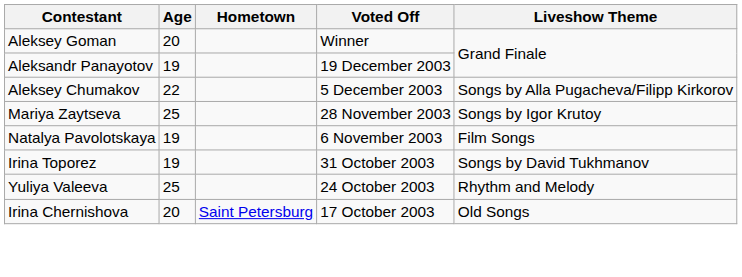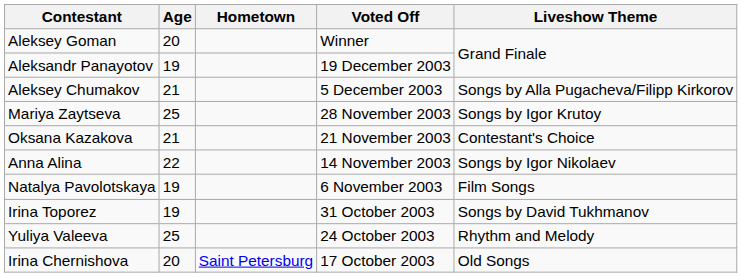 <table class="wikitable" style="font-size:95%;">
 <tr>
 <th>Contestant</th>
 <th>Age</th>
 <th>Hometown</th>
 <th>Voted Off</th>
 <th>Liveshow Theme</th>
 </tr>
 <tr>
 <td>Aleksey Goman</td>
 <td>20</td>
 <td></td>
 <td>Winner</td>
 <td rowspan="2">Grand Finale</td>
 </tr>
 <tr>
 <td>Aleksandr Panayotov</td>
 <td>19</td>
 <td></td>
 <td>19 December 2003</td>
 </tr>
 <tr>
 <td>Aleksey Chumakov</td>
-<td>22</td>
+<td>21</td>
 <td></td>
 <td>5 December 2003</td>
 <td>Songs by Alla Pugacheva/Filipp Kirkorov</td>
 </tr>
 <tr>
 <td>Mariya Zaytseva</td>
 <td>25</td>
 <td></td>
 <td>28 November 2003</td>
 <td>Songs by Igor Krutoy</td>
+</tr>
+<tr>
+<td>Oksana Kazakova</td>
+<td>21</td>
+<td></td>
+<td>21 November 2003</td>
+<td>Contestant's Choice</td>
+</tr>
+<tr>
+<td>Anna Alina</td>
+<td>22</td>
+<td></td>
+<td>14 November 2003</td>
+<td>Songs by Igor Nikolaev</td>
 </tr>
 <tr>
 <td>Natalya Pavolotskaya</td>
 <td>19</td>
 <td></td>
 <td>6 November 2003</td>
 <td>Film Songs</td>
 </tr>
 <tr>
 <td>Irina Toporez</td>
 <td>19</td>
 <td></td>
 <td>31 October 2003</td>
 <td>Songs by David Tukhmanov</td>
 </tr>
 <tr>
 <td>Yuliya Valeeva</td>
 <td>25</td>
 <td></td>
 <td>24 October 2003</td>
 <td>Rhythm and Melody</td>
 </tr>
 <tr>
 <td>Irina Chernishova</td>
 <td>20</td>
 <td><a href='#'>Saint Petersburg</a></td>
 <td>17 October 2003</td>
 <td>Old Songs</td>
 </tr>
 </table>
